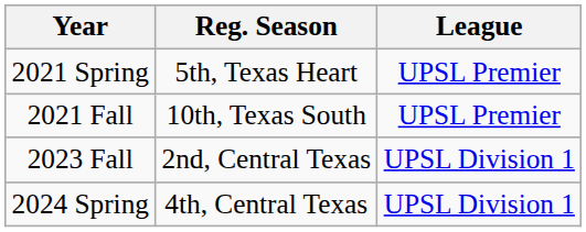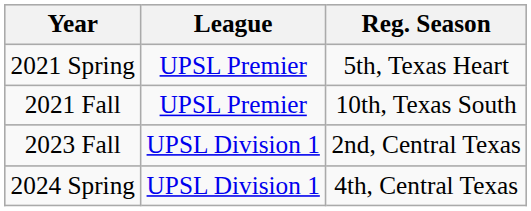 <table class="wikitable" style="text-align: center;">
 <tr>
 <th>Year</th>
+<th>League</th>
 <th>Reg. Season</th>
-<th>League</th>
 </tr>
 <tr>
 <td>2021 Spring</td>
+<td><a href='#'>UPSL Premier</a></td>
 <td>5th, Texas Heart</td>
-<td><a href='#'>UPSL Premier</a></td>
 </tr>
 <tr>
 <td>2021 Fall</td>
+<td><a href='#'>UPSL Premier</a></td>
 <td>10th, Texas South</td>
-<td><a href='#'>UPSL Premier</a></td>
 </tr>
 <tr>
 <td>2023 Fall</td>
+<td><a href='#'>UPSL Division 1</a></td>
 <td>2nd, Central Texas</td>
-<td><a href='#'>UPSL Division 1</a></td>
 </tr>
 <tr>
 <td>2024 Spring</td>
+<td><a href='#'>UPSL Division 1</a></td>
 <td>4th, Central Texas</td>
-<td><a href='#'>UPSL Division 1</a></td>
 </tr>
 </table>
